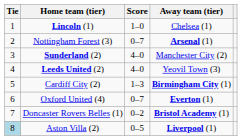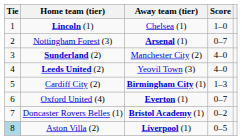 <table class="wikitable" style="text-align:center; font-size:85%">
 <tr>
 <th>Tie</th>
 <th>Home team (tier)</th>
+<th>Away team (tier)</th>
 <th>Score</th>
-<th>Away team (tier)</th>
 <th></th>
 </tr>
 <tr>
 <td>1</td>
 <td><strong><a href='#'>Lincoln</a></strong> (1)</td>
+<td><a href='#'>Chelsea</a> (1)</td>
 <td>1–0</td>
-<td><a href='#'>Chelsea</a> (1)</td>
 <td></td>
 </tr>
 <tr>
 <td>2</td>
 <td><a href='#'>Nottingham Forest</a> (3)</td>
+<td><strong><a href='#'>Arsenal</a></strong> (1)</td>
 <td>0–7</td>
-<td><strong><a href='#'>Arsenal</a></strong> (1)</td>
 <td></td>
 </tr>
 <tr>
 <td>3</td>
 <td><strong><a href='#'>Sunderland</a></strong> (2)</td>
+<td><a href='#'>Manchester City</a> (2)</td>
 <td>4–0</td>
-<td><a href='#'>Manchester City</a> (2)</td>
 <td></td>
 </tr>
 <tr>
 <td>4</td>
 <td><strong><a href='#'>Leeds United</a></strong> (2)</td>
+<td><a href='#'>Yeovil Town</a> (3)</td>
 <td>4–0</td>
-<td><a href='#'>Yeovil Town</a> (3)</td>
 <td></td>
 </tr>
 <tr>
 <td>5</td>
 <td><a href='#'>Cardiff City</a> (2)</td>
+<td><strong><a href='#'>Birmingham City</a></strong> (1)</td>
 <td>1–3</td>
-<td><strong><a href='#'>Birmingham City</a></strong> (1)</td>
 <td></td>
 </tr>
 <tr>
 <td>6</td>
 <td><a href='#'>Oxford United</a> (4)</td>
+<td><strong><a href='#'>Everton</a></strong> (1)</td>
 <td>0–7</td>
-<td><strong><a href='#'>Everton</a></strong> (1)</td>
 <td></td>
 </tr>
 <tr>
 <td>7</td>
 <td><a href='#'>Doncaster Rovers Belles</a> (1)</td>
+<td><strong><a href='#'>Bristol Academy</a></strong> (1)</td>
 <td>0–2</td>
-<td><strong><a href='#'>Bristol Academy</a></strong> (1)</td>
 <td></td>
 </tr>
 <tr>
 <td style="background: lightblue;">8</td>
 <td><a href='#'>Aston Villa</a> (2)</td>
+<td><strong><a href='#'>Liverpool</a></strong> (1)</td>
 <td>0–5</td>
-<td><strong><a href='#'>Liverpool</a></strong> (1)</td>
 <td></td>
 </tr>
 </table>
